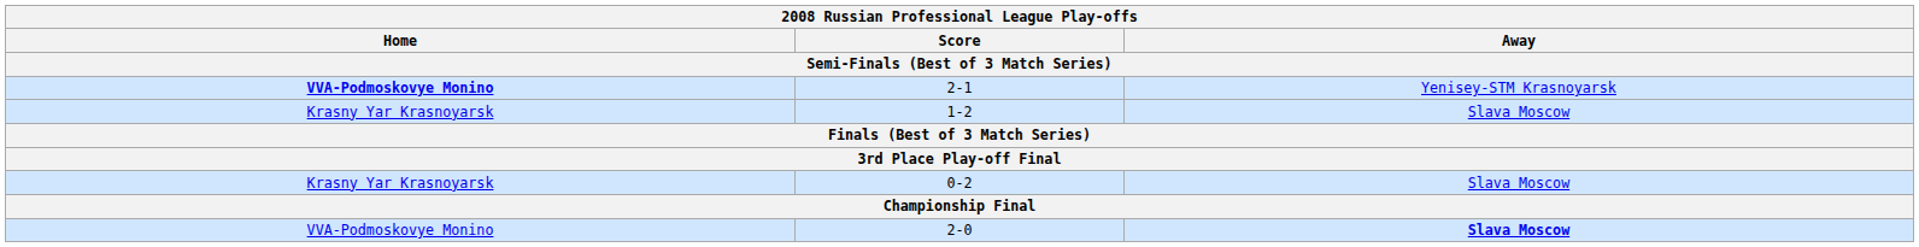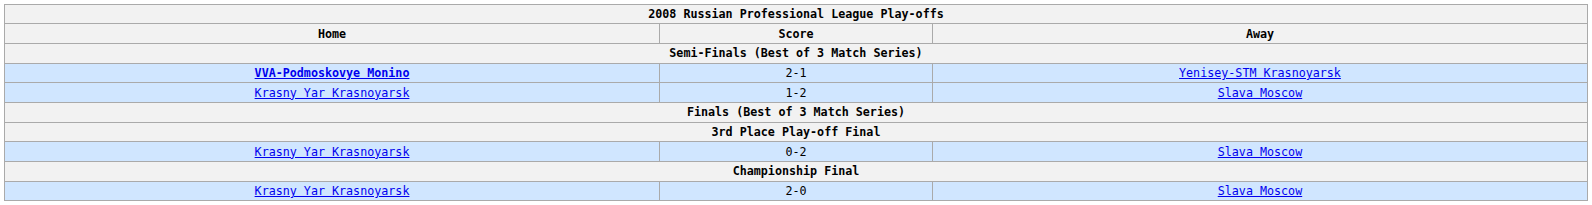 <table class="wikitable" style="font-size:90%; width: 100%; text-align: center;">
 <tr>
 <th colspan=3>2008 Russian Professional League Play-offs</th>
 </tr>
 <tr>
 <th width=12%>Home</th>
 <th width=5%>Score</th>
 <th width=12%>Away</th>
 </tr>
 <tr>
 <th colspan=3>Semi-Finals (Best of 3 Match Series)</th>
 </tr>
 <tr style="background: #D0E6FF;">
 <td><strong><a href='#'>VVA-Podmoskovye Monino</a></strong></td>
 <td>2-1</td>
 <td><a href='#'>Yenisey-STM Krasnoyarsk</a></td>
 </tr>
 <tr style="background: #D0E6FF;">
 <td><a href='#'>Krasny Yar Krasnoyarsk</a></td>
 <td>1-2</td>
 <td><a href='#'>Slava Moscow</a></td>
 </tr>
 <tr>
 <th colspan=3>Finals (Best of 3 Match Series)</th>
 </tr>
 <tr style="background: #D0E6FF;">
 </tr>
 <tr>
 <th colspan=3>3rd Place Play-off Final</th>
 </tr>
 <tr style="background: #D0E6FF;">
 <td><a href='#'>Krasny Yar Krasnoyarsk</a></td>
 <td>0-2</td>
 <td><a href='#'>Slava Moscow</a></td>
 </tr>
 <tr>
 <th colspan=3>Championship Final</th>
 </tr>
 <tr style="background: #D0E6FF;">
-<td><a href='#'>VVA-Podmoskovye Monino</a></td>
+<td><a href='#'>Krasny Yar Krasnoyarsk</a></td>
 <td>2-0</td>
-<td><strong><a href='#'>Slava Moscow</a></strong></td>
+<td><a href='#'>Slava Moscow</a></td>
 </tr>
 </table>
